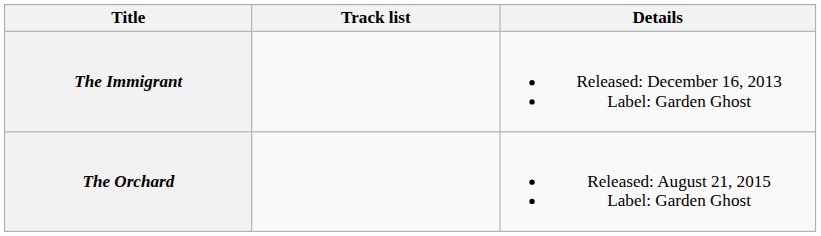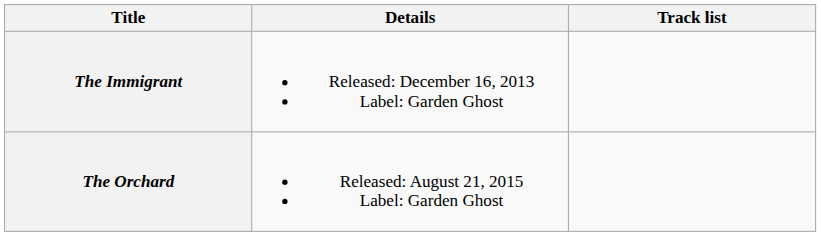 <table class="wikitable plainrowheaders" style="text-align: center;">
 <tr>
 <th style="width: 14em;">Title</th>
+<th style="width: 18em;">Details</th>
 <th style="width: 14em;">Track list</th>
-<th style="width: 18em;">Details</th>
 </tr>
 <tr>
 <th scope="row"><em>The Immigrant</em></th>
+<td><br><ul><li>Released: December 16, 2013</li><li>Label: Garden Ghost</li></ul></td>
 <td><br></td>
-<td><br><ul><li>Released: December 16, 2013</li><li>Label: Garden Ghost</li></ul></td>
 </tr>
 <tr>
 <th scope="row"><em>The Orchard</em></th>
+<td><br><ul><li>Released: August 21, 2015</li><li>Label: Garden Ghost</li></ul></td>
 <td><br></td>
-<td><br><ul><li>Released: August 21, 2015</li><li>Label: Garden Ghost</li></ul></td>
 </tr>
 </table>
